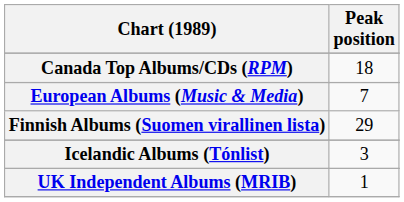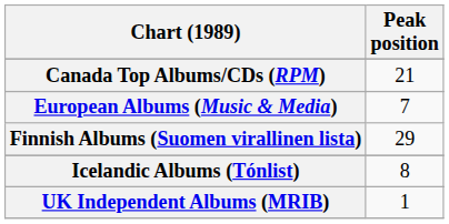 <table class="wikitable sortable plainrowheaders" style="text-align:center">
 <tr>
 <th scope="col">Chart (1989)</th>
 <th scope="col">Peak<br>position</th>
 </tr>
 <tr>
 </tr>
 <tr>
 <th scope="row">Canada Top Albums/CDs (<em><a href='#'>RPM</a></em>)</th>
-<td>18</td>
+<td>21</td>
 </tr>
 <tr>
 </tr>
 <tr>
 <th scope="row"><a href='#'>European Albums</a> (<em><a href='#'>Music & Media</a></em>)</th>
 <td>7</td>
 </tr>
 <tr>
 <th scope="row">Finnish Albums (<a href='#'>Suomen virallinen lista</a>)</th>
 <td>29</td>
 </tr>
 <tr>
 </tr>
 <tr>
 <th scope="row">Icelandic Albums (<a href='#'>Tónlist</a>)</th>
-<td>3</td>
+<td>8</td>
 </tr>
 <tr>
 </tr>
 <tr>
 </tr>
 <tr>
 </tr>
 <tr>
 </tr>
 <tr>
 <th scope="row"><a href='#'>UK Independent Albums</a> (<a href='#'>MRIB</a>)</th>
 <td>1</td>
 </tr>
 <tr>
 </tr>
 </table>
